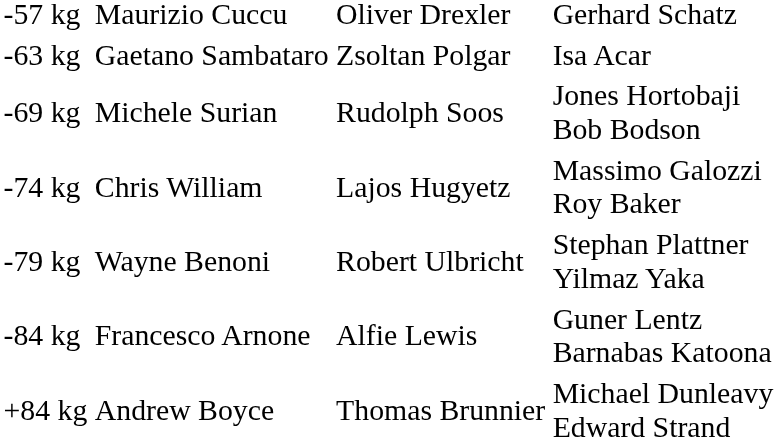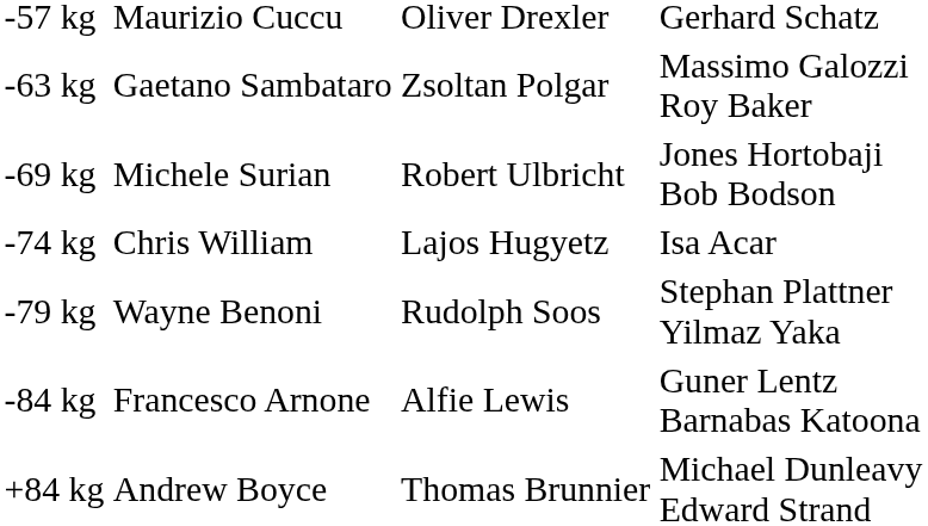 <table>
 <tr>
 <td>-57 kg</td>
 <td>Maurizio Cuccu </td>
 <td>Oliver Drexler </td>
 <td>Gerhard Schatz </td>
 </tr>
 <tr>
 <td>-63 kg</td>
 <td>Gaetano Sambataro </td>
 <td>Zsoltan Polgar </td>
-<td>Isa Acar </td>
+<td>Massimo Galozzi <br>Roy Baker </td>
 </tr>
 <tr>
 <td>-69 kg</td>
 <td>Michele Surian </td>
-<td>Rudolph Soos </td>
+<td>Robert Ulbricht </td>
 <td>Jones Hortobaji <br>Bob Bodson </td>
 </tr>
 <tr>
 <td>-74 kg</td>
 <td>Chris William </td>
 <td>Lajos Hugyetz </td>
-<td>Massimo Galozzi <br>Roy Baker </td>
+<td>Isa Acar </td>
 </tr>
 <tr>
 <td>-79 kg</td>
 <td>Wayne Benoni </td>
-<td>Robert Ulbricht </td>
+<td>Rudolph Soos </td>
 <td>Stephan Plattner <br>Yilmaz Yaka </td>
 </tr>
 <tr>
 <td>-84 kg</td>
 <td>Francesco Arnone </td>
 <td>Alfie Lewis </td>
 <td>Guner Lentz <br>Barnabas Katoona </td>
 </tr>
 <tr>
 <td>+84 kg</td>
 <td>Andrew Boyce </td>
 <td>Thomas Brunnier </td>
 <td>Michael Dunleavy <br>Edward Strand </td>
 </tr>
 <tr>
 </tr>
 </table>
